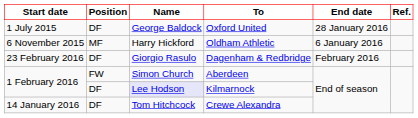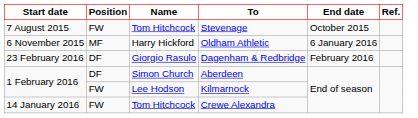 <table class="wikitable">
 <tr>
 <th style="background:#FFFFFF; color:black; border:1px solid red;">Start date</th>
 <th style="background:#FFFFFF; color:black; border:1px solid red;">Position</th>
 <th style="background:#FFFFFF; color:black; border:1px solid red;">Name</th>
 <th style="background:#FFFFFF; color:black; border:1px solid red;">To</th>
 <th style="background:#FFFFFF; color:black; border:1px solid red;">End date</th>
 <th style="background:#FFFFFF; color:black; border:1px solid red;">Ref.</th>
 </tr>
 <tr>
-<td>1 July 2015</td>
-<td>DF</td>
-<td> <a href='#'>George Baldock</a></td>
-<td><a href='#'>Oxford United</a></td>
-<td>28 January 2016</td>
+<td>7 August 2015</td>
+<td>FW</td>
+<td> <a href='#'>Tom Hitchcock</a></td>
+<td><a href='#'>Stevenage</a></td>
+<td>October 2015</td>
 <td></td>
 </tr>
 <tr>
 <td>6 November 2015</td>
 <td>MF</td>
 <td> Harry Hickford</td>
 <td><a href='#'>Oldham Athletic</a></td>
 <td>6 January 2016</td>
 <td></td>
 </tr>
 <tr>
 <td>23 February 2016</td>
 <td>DF</td>
 <td> <a href='#'>Giorgio Rasulo</a></td>
 <td><a href='#'>Dagenham & Redbridge</a></td>
 <td>February 2016</td>
 <td></td>
 </tr>
 <tr>
 <td rowspan="2">1 February 2016</td>
-<td>FW</td>
+<td>DF</td>
 <td> <a href='#'>Simon Church</a></td>
 <td> <a href='#'>Aberdeen</a></td>
 <td rowspan="3">End of season</td>
 <td rowspan="3"></td>
 </tr>
 <tr>
-<td>DF</td>
-<td style="background: lavender;"> <a href='#'>Lee Hodson</a></td>
+<td>FW</td>
+<td> <a href='#'>Lee Hodson</a></td>
 <td> <a href='#'>Kilmarnock</a></td>
 </tr>
 <tr>
 <td>14 January 2016</td>
-<td>DF</td>
+<td>FW</td>
 <td> <a href='#'>Tom Hitchcock</a></td>
 <td><a href='#'>Crewe Alexandra</a></td>
 </tr>
 </table>
